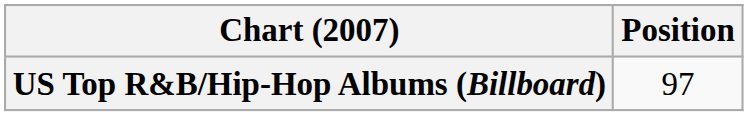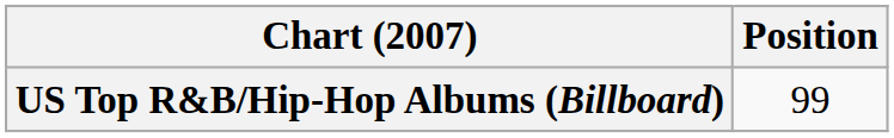 <table class="wikitable sortable plainrowheaders" style=text-align:center>
 <tr>
 <th scope=col>Chart (2007)</th>
 <th scope=col>Position</th>
 </tr>
 <tr>
 <th scope="row">US Top R&B/Hip-Hop Albums (<em>Billboard</em>)</th>
-<td style="text-align:center;">97</td>
+<td style="text-align:center;">99</td>
 </tr>
 </table>
